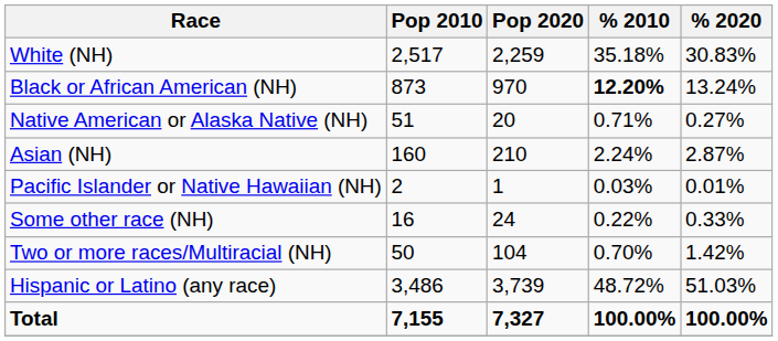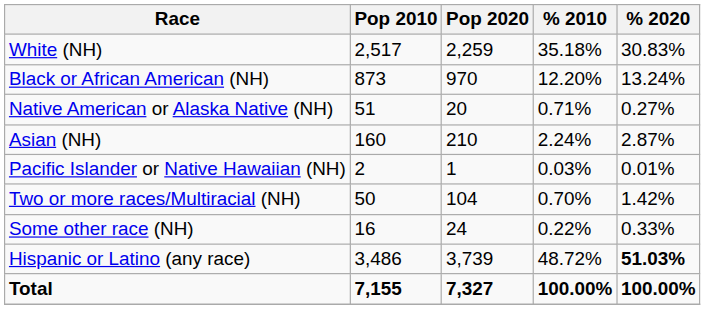 <table class="wikitable">
 <tr>
 <th>Race</th>
 <th>Pop 2010</th>
 <th>Pop 2020</th>
 <th>% 2010</th>
 <th>% 2020</th>
 </tr>
 <tr>
 <td><a href='#'>White</a> (NH)</td>
 <td>2,517</td>
 <td>2,259</td>
 <td>35.18%</td>
 <td>30.83%</td>
 </tr>
 <tr>
 <td><a href='#'>Black or African American</a> (NH)</td>
 <td>873</td>
 <td>970</td>
-<td><strong>12.20%</strong></td>
+<td>12.20%</td>
 <td>13.24%</td>
 </tr>
 <tr>
 <td><a href='#'>Native American</a> or <a href='#'>Alaska Native</a> (NH)</td>
 <td>51</td>
 <td>20</td>
 <td>0.71%</td>
 <td>0.27%</td>
 </tr>
 <tr>
 <td><a href='#'>Asian</a> (NH)</td>
 <td>160</td>
 <td>210</td>
 <td>2.24%</td>
 <td>2.87%</td>
 </tr>
 <tr>
 <td><a href='#'>Pacific Islander</a> or <a href='#'>Native Hawaiian</a> (NH)</td>
 <td>2</td>
 <td>1</td>
 <td>0.03%</td>
 <td>0.01%</td>
 </tr>
 <tr>
+<td><a href='#'>Two or more races/Multiracial</a> (NH)</td>
+<td>50</td>
+<td>104</td>
+<td>0.70%</td>
+<td>1.42%</td>
+</tr>
+<tr>
 <td><a href='#'>Some other race</a> (NH)</td>
 <td>16</td>
 <td>24</td>
 <td>0.22%</td>
 <td>0.33%</td>
 </tr>
 <tr>
-<td><a href='#'>Two or more races/Multiracial</a> (NH)</td>
-<td>50</td>
-<td>104</td>
-<td>0.70%</td>
-<td>1.42%</td>
-</tr>
-<tr>
 <td><a href='#'>Hispanic or Latino</a> (any race)</td>
 <td>3,486</td>
 <td>3,739</td>
 <td>48.72%</td>
-<td>51.03%</td>
+<td><strong>51.03%</strong></td>
 </tr>
 <tr>
 <td><strong>Total</strong></td>
 <td><strong>7,155</strong></td>
 <td><strong>7,327</strong></td>
 <td><strong>100.00%</strong></td>
 <td><strong>100.00%</strong></td>
 </tr>
 <tr>
 </tr>
 </table>
